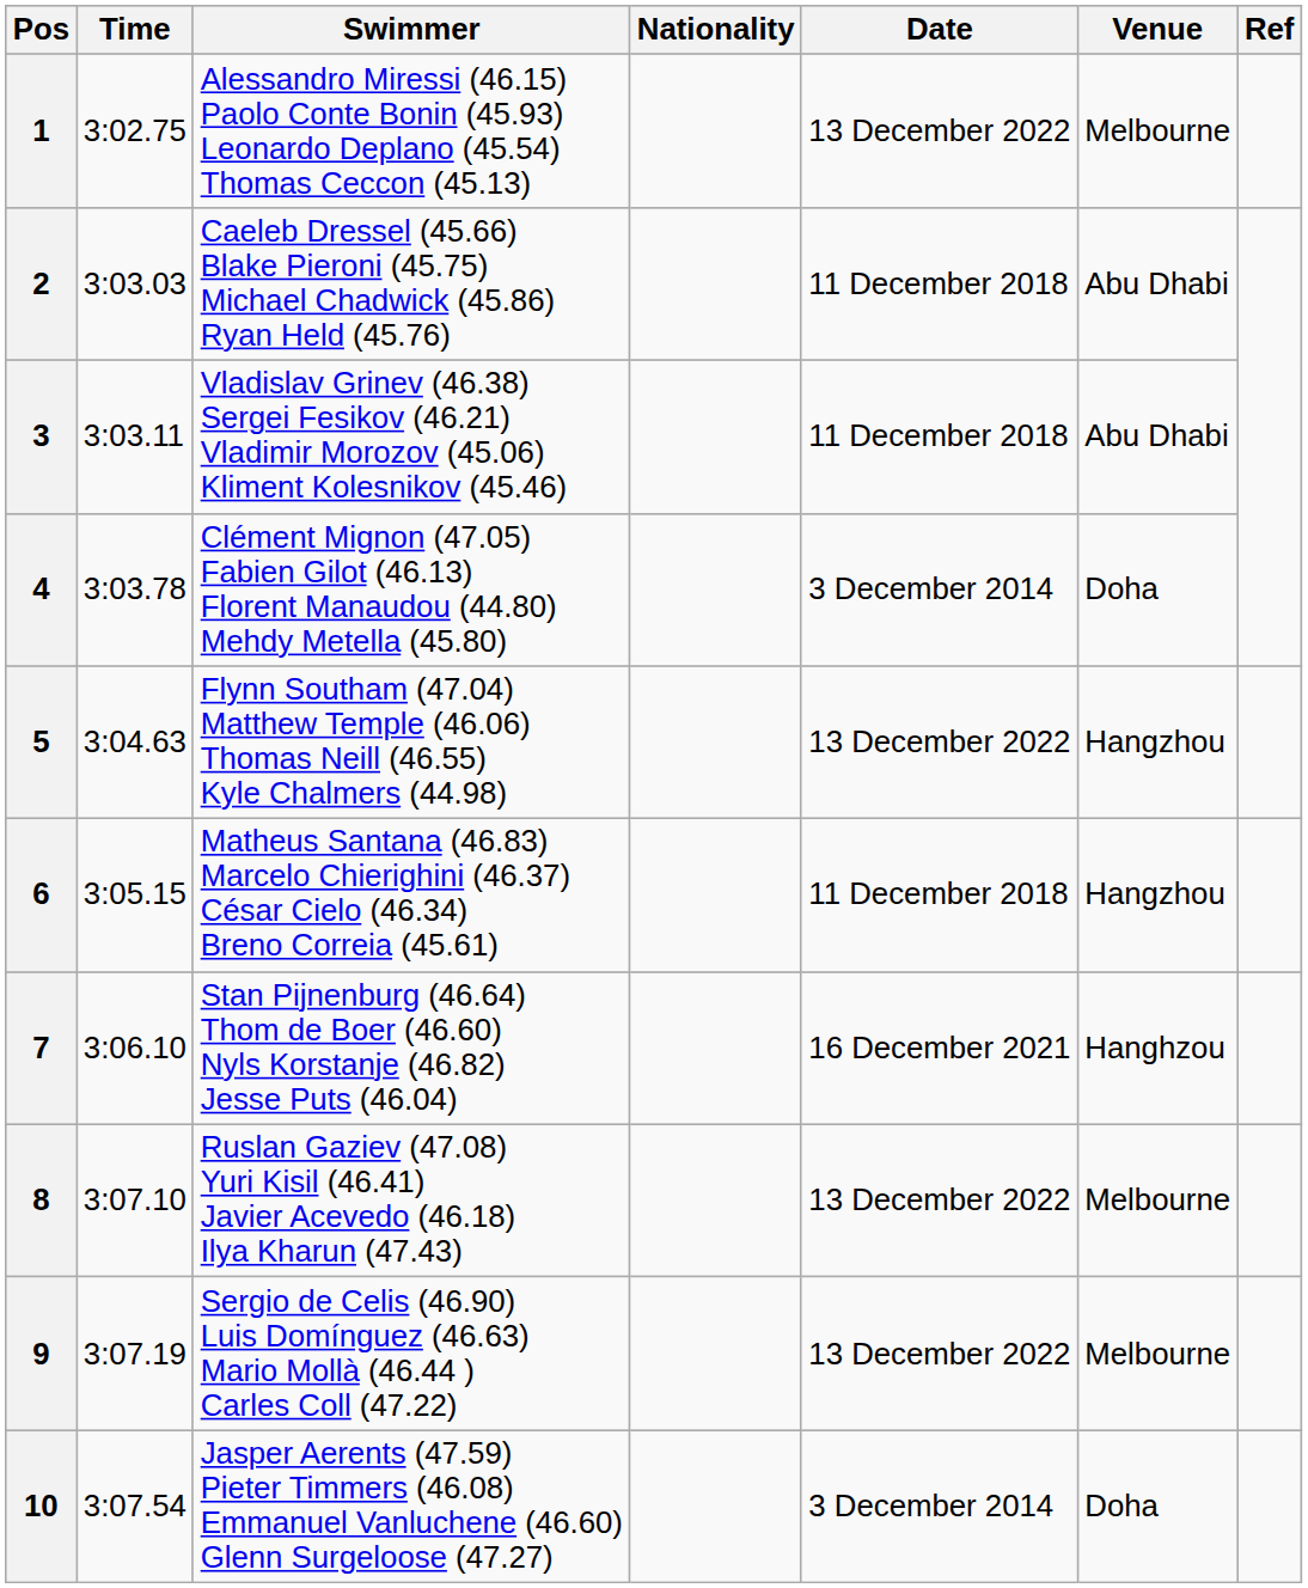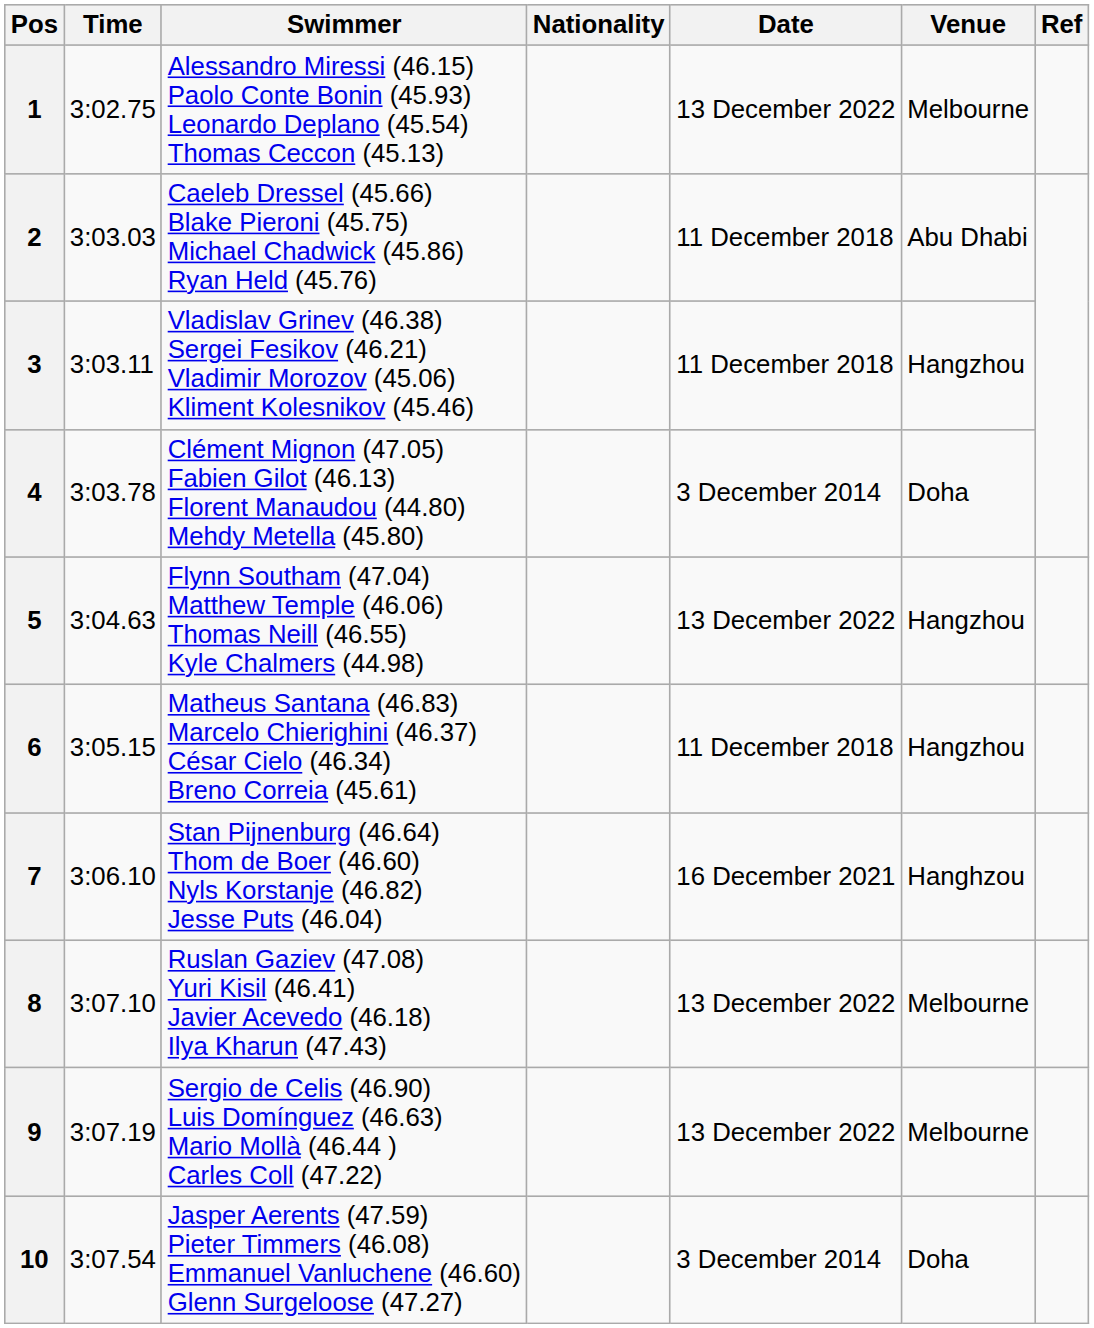 <table class="wikitable">
 <tr>
 <th>Pos</th>
 <th>Time</th>
 <th>Swimmer</th>
 <th>Nationality</th>
 <th>Date</th>
 <th>Venue</th>
 <th>Ref</th>
 </tr>
 <tr>
 <th>1</th>
 <td>3:02.75</td>
 <td><a href='#'>Alessandro Miressi</a> (46.15)<br><a href='#'>Paolo Conte Bonin</a> (45.93)<br><a href='#'>Leonardo Deplano</a> (45.54)<br><a href='#'>Thomas Ceccon</a> (45.13)</td>
 <td></td>
 <td>13 December 2022</td>
 <td>Melbourne</td>
 <td></td>
 </tr>
 <tr>
 <th>2</th>
 <td>3:03.03</td>
 <td><a href='#'>Caeleb Dressel</a> (45.66)<br><a href='#'>Blake Pieroni</a> (45.75)<br><a href='#'>Michael Chadwick</a> (45.86)<br><a href='#'>Ryan Held</a> (45.76)</td>
 <td></td>
 <td>11 December 2018</td>
 <td>Abu Dhabi</td>
 </tr>
 <tr>
 <th>3</th>
 <td>3:03.11</td>
 <td><a href='#'>Vladislav Grinev</a> (46.38)<br><a href='#'>Sergei Fesikov</a> (46.21)<br><a href='#'>Vladimir Morozov</a> (45.06)<br><a href='#'>Kliment Kolesnikov</a> (45.46)</td>
 <td></td>
 <td>11 December 2018</td>
-<td>Abu Dhabi</td>
+<td>Hangzhou</td>
 </tr>
 <tr>
 <th>4</th>
 <td>3:03.78</td>
 <td><a href='#'>Clément Mignon</a> (47.05)<br><a href='#'>Fabien Gilot</a> (46.13)<br><a href='#'>Florent Manaudou</a> (44.80)<br><a href='#'>Mehdy Metella</a> (45.80)</td>
 <td></td>
 <td>3 December 2014</td>
 <td>Doha</td>
 </tr>
 <tr>
 <th>5</th>
 <td>3:04.63</td>
 <td><a href='#'>Flynn Southam</a> (47.04)<br><a href='#'>Matthew Temple</a> (46.06)<br><a href='#'>Thomas Neill</a> (46.55)<br><a href='#'>Kyle Chalmers</a> (44.98)</td>
 <td></td>
 <td>13 December 2022</td>
 <td>Hangzhou</td>
 <td></td>
 </tr>
 <tr>
 <th>6</th>
 <td>3:05.15</td>
 <td><a href='#'>Matheus Santana</a> (46.83)<br><a href='#'>Marcelo Chierighini</a> (46.37)<br><a href='#'>César Cielo</a> (46.34)<br><a href='#'>Breno Correia</a> (45.61)</td>
 <td></td>
 <td>11 December 2018</td>
 <td>Hangzhou</td>
 </tr>
 <tr>
 <th>7</th>
 <td>3:06.10</td>
 <td><a href='#'>Stan Pijnenburg</a> (46.64) <br><a href='#'>Thom de Boer</a> (46.60) <br><a href='#'>Nyls Korstanje</a> (46.82) <br><a href='#'>Jesse Puts</a> (46.04)</td>
 <td></td>
 <td>16 December 2021</td>
 <td>Hanghzou</td>
 <td></td>
 </tr>
 <tr>
 <th>8</th>
 <td>3:07.10</td>
 <td><a href='#'>Ruslan Gaziev</a> (47.08)<br><a href='#'>Yuri Kisil</a> (46.41)<br><a href='#'>Javier Acevedo</a> (46.18)<br><a href='#'>Ilya Kharun</a> (47.43)</td>
 <td></td>
 <td>13 December 2022</td>
 <td>Melbourne</td>
 <td></td>
 </tr>
 <tr>
 <th>9</th>
 <td>3:07.19</td>
 <td><a href='#'>Sergio de Celis</a> (46.90)<br><a href='#'>Luis Domínguez</a> (46.63)<br><a href='#'>Mario Mollà</a> (46.44 )<br><a href='#'>Carles Coll</a> (47.22)</td>
 <td></td>
 <td>13 December 2022</td>
 <td>Melbourne</td>
 <td></td>
 </tr>
 <tr>
 <th>10</th>
 <td>3:07.54</td>
 <td><a href='#'>Jasper Aerents</a> (47.59)<br><a href='#'>Pieter Timmers</a> (46.08)<br><a href='#'>Emmanuel Vanluchene</a> (46.60)<br><a href='#'>Glenn Surgeloose</a> (47.27)</td>
 <td></td>
 <td>3 December 2014</td>
 <td>Doha</td>
 </tr>
 </table>
